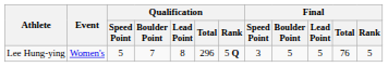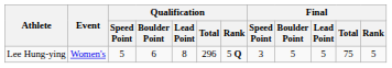 <table class=wikitable style="font-size:90%; text-align:center;">
 <tr>
 <th rowspan="2">Athlete</th>
 <th rowspan="2">Event</th>
 <th colspan=5>Qualification</th>
 <th colspan=5>Final</th>
 </tr>
 <tr style="font-size:95%">
 <th>Speed<br>Point</th>
 <th>Boulder<br>Point</th>
 <th>Lead<br>Point</th>
 <th>Total</th>
 <th>Rank</th>
 <th>Speed<br>Point</th>
 <th>Boulder<br>Point</th>
 <th>Lead<br>Point</th>
 <th>Total</th>
 <th>Rank</th>
 </tr>
 <tr>
 <td align=left>Lee Hung-ying</td>
 <td align=left><a href='#'>Women's</a></td>
 <td>5</td>
-<td>7</td>
+<td>6</td>
 <td>8</td>
 <td>296</td>
 <td>5 <strong>Q</strong></td>
 <td>3</td>
 <td>5</td>
 <td>5</td>
-<td>76</td>
+<td>75</td>
 <td>5</td>
 </tr>
 </table>
